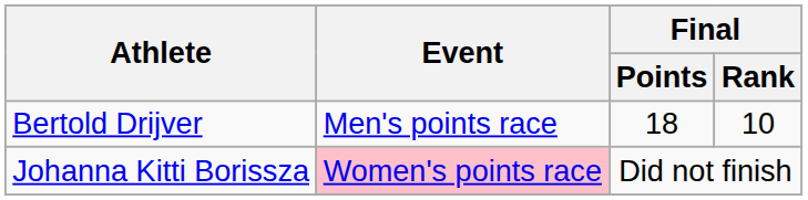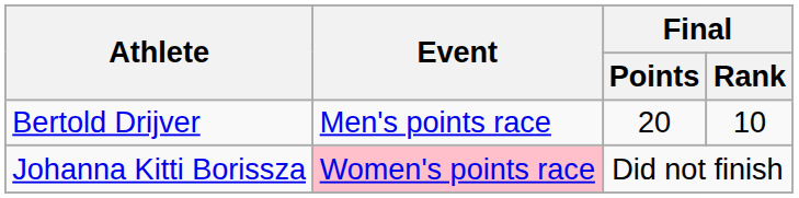 <table class="wikitable" style="font-size:90%">
 <tr>
 <th rowspan=2>Athlete</th>
 <th rowspan=2>Event</th>
 <th colspan=2>Final</th>
 </tr>
 <tr>
 <th>Points</th>
 <th>Rank</th>
 </tr>
 <tr align=center>
 <td align=left><a href='#'>Bertold Drijver</a></td>
 <td align=left><a href='#'>Men's points race</a></td>
-<td>18</td>
+<td>20</td>
 <td>10</td>
 </tr>
 <tr align=center>
 <td align=left><a href='#'>Johanna Kitti Borissza</a></td>
 <td align=left style="background: pink;"><a href='#'>Women's points race</a></td>
 <td colspan=2>Did not finish</td>
 </tr>
 </table>
